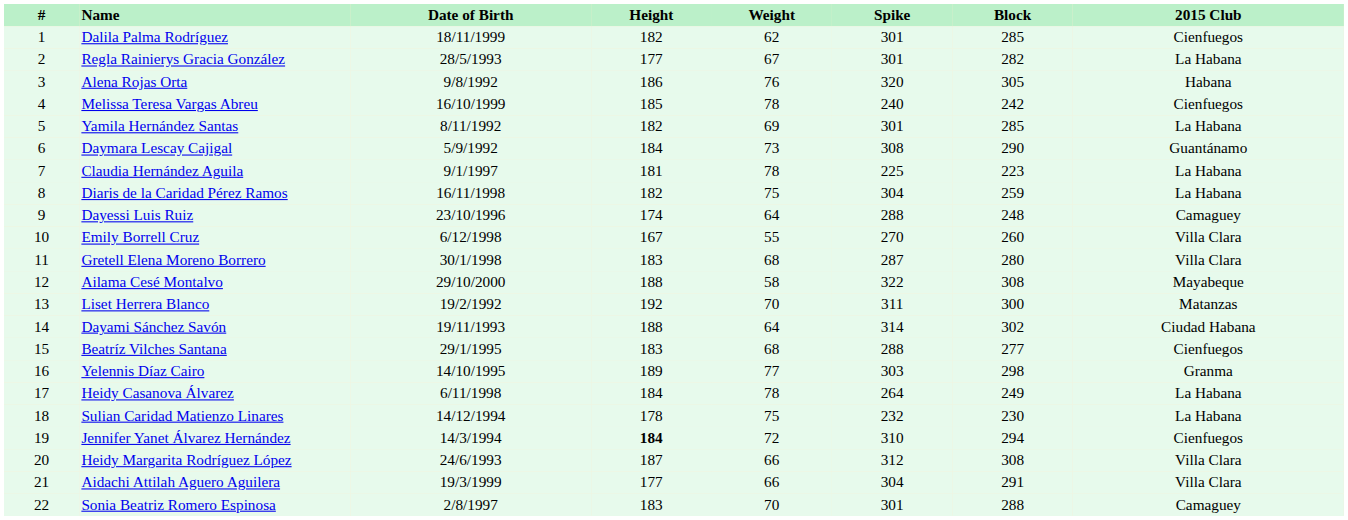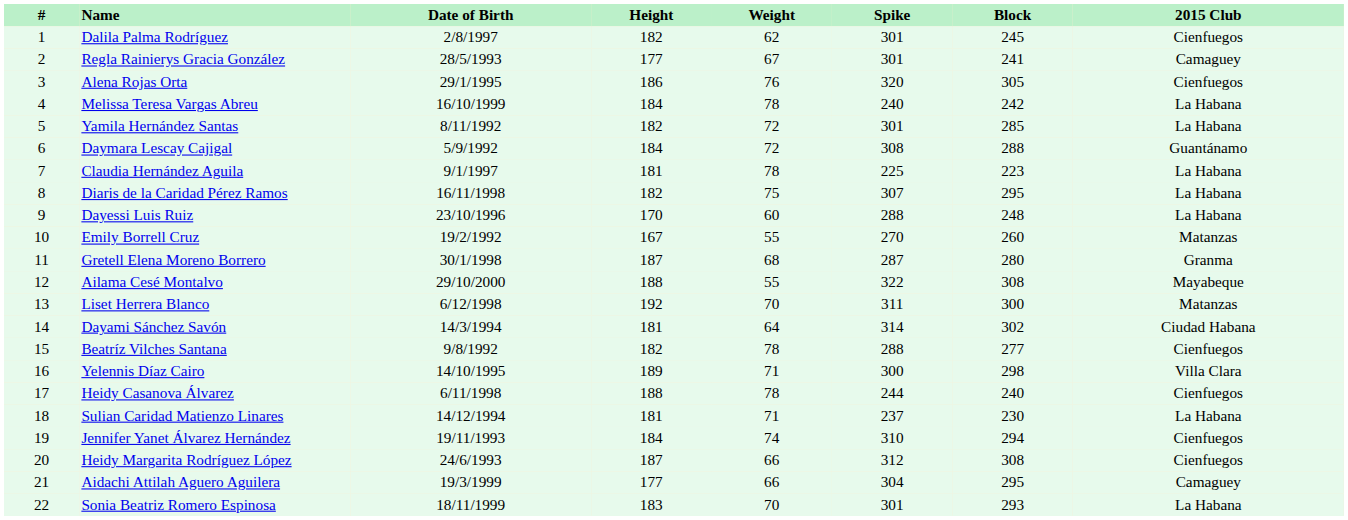 <table border=0 cellpadding=2 cellspacing=0  |- bgcolor=#FFECCE style="text-align:center; font-size:90%;" width=100%>
 <tr bgcolor=#BBF0C9>
 <th width=5%>#</th>
 <th width=18% align=left>Name</th>
 <th width=16%>Date of Birth</th>
 <th width=8%>Height</th>
 <th width=8%>Weight</th>
 <th width=8%>Spike</th>
 <th width=8%>Block</th>
 <th width=18%>2015 Club</th>
 </tr>
 <tr bgcolor=#E7FAEC>
 <td>1</td>
 <td align=left><a href='#'>Dalila Palma Rodríguez</a></td>
-<td>18/11/1999</td>
+<td>2/8/1997</td>
 <td>182</td>
 <td>62</td>
 <td>301</td>
-<td>285</td>
+<td>245</td>
 <td>Cienfuegos</td>
 </tr>
 <tr bgcolor=#E7FAEC>
 <td>2</td>
 <td align=left><a href='#'>Regla Rainierys Gracia González</a></td>
 <td>28/5/1993</td>
 <td>177</td>
 <td>67</td>
 <td>301</td>
-<td>282</td>
-<td>La Habana</td>
+<td>241</td>
+<td>Camaguey</td>
 </tr>
 <tr bgcolor=#E7FAEC>
 <td>3</td>
 <td align=left><a href='#'>Alena Rojas Orta</a></td>
-<td>9/8/1992</td>
+<td>29/1/1995</td>
 <td>186</td>
 <td>76</td>
 <td>320</td>
 <td>305</td>
-<td>Habana</td>
+<td>Cienfuegos</td>
 </tr>
 <tr bgcolor=#E7FAEC>
 <td>4</td>
 <td align=left><a href='#'>Melissa Teresa Vargas Abreu</a></td>
 <td>16/10/1999</td>
-<td>185</td>
+<td>184</td>
 <td>78</td>
 <td>240</td>
 <td>242</td>
-<td>Cienfuegos</td>
+<td>La Habana</td>
 </tr>
 <tr bgcolor=#E7FAEC>
 <td>5</td>
 <td align=left><a href='#'>Yamila Hernández Santas</a></td>
 <td>8/11/1992</td>
 <td>182</td>
-<td>69</td>
+<td>72</td>
 <td>301</td>
 <td>285</td>
 <td>La Habana</td>
 </tr>
 <tr bgcolor=#E7FAEC>
 <td>6</td>
 <td align=left><a href='#'>Daymara Lescay Cajigal</a></td>
 <td>5/9/1992</td>
 <td>184</td>
-<td>73</td>
+<td>72</td>
 <td>308</td>
-<td>290</td>
+<td>288</td>
 <td>Guantánamo</td>
 </tr>
 <tr bgcolor=#E7FAEC>
 <td>7</td>
 <td align=left><a href='#'>Claudia Hernández Aguila</a></td>
 <td>9/1/1997</td>
 <td>181</td>
 <td>78</td>
 <td>225</td>
 <td>223</td>
 <td>La Habana</td>
 </tr>
 <tr bgcolor=#E7FAEC>
 <td>8</td>
 <td align=left><a href='#'>Diaris de la Caridad Pérez Ramos</a></td>
 <td>16/11/1998</td>
 <td>182</td>
 <td>75</td>
-<td>304</td>
-<td>259</td>
+<td>307</td>
+<td>295</td>
 <td>La Habana</td>
 </tr>
 <tr bgcolor=#E7FAEC>
 <td>9</td>
 <td align=left><a href='#'>Dayessi Luis Ruiz</a></td>
 <td>23/10/1996</td>
-<td>174</td>
-<td>64</td>
+<td>170</td>
+<td>60</td>
 <td>288</td>
 <td>248</td>
-<td>Camaguey</td>
+<td>La Habana</td>
 </tr>
 <tr bgcolor=#E7FAEC>
 <td>10</td>
 <td align=left><a href='#'>Emily Borrell Cruz</a></td>
-<td>6/12/1998</td>
+<td>19/2/1992</td>
 <td>167</td>
 <td>55</td>
 <td>270</td>
 <td>260</td>
-<td>Villa Clara</td>
+<td>Matanzas</td>
 </tr>
 <tr bgcolor=#E7FAEC>
 <td>11</td>
 <td align=left><a href='#'>Gretell Elena Moreno Borrero</a></td>
 <td>30/1/1998</td>
-<td>183</td>
+<td>187</td>
 <td>68</td>
 <td>287</td>
 <td>280</td>
-<td>Villa Clara</td>
+<td>Granma</td>
 </tr>
 <tr bgcolor=#E7FAEC>
 <td>12</td>
 <td align=left><a href='#'>Ailama Cesé Montalvo</a></td>
 <td>29/10/2000</td>
 <td>188</td>
-<td>58</td>
+<td>55</td>
 <td>322</td>
 <td>308</td>
 <td>Mayabeque</td>
 </tr>
 <tr bgcolor=#E7FAEC>
 <td>13</td>
 <td align=left><a href='#'>Liset Herrera Blanco</a></td>
-<td>19/2/1992</td>
+<td>6/12/1998</td>
 <td>192</td>
 <td>70</td>
 <td>311</td>
 <td>300</td>
 <td>Matanzas</td>
 </tr>
 <tr bgcolor=#E7FAEC>
 <td>14</td>
 <td align=left><a href='#'>Dayami Sánchez Savón</a></td>
-<td>19/11/1993</td>
-<td>188</td>
+<td>14/3/1994</td>
+<td>181</td>
 <td>64</td>
 <td>314</td>
 <td>302</td>
 <td>Ciudad Habana</td>
 </tr>
 <tr bgcolor=#E7FAEC>
 <td>15</td>
 <td align=left><a href='#'>Beatríz Vilches Santana</a></td>
-<td>29/1/1995</td>
-<td>183</td>
-<td>68</td>
+<td>9/8/1992</td>
+<td>182</td>
+<td>78</td>
 <td>288</td>
 <td>277</td>
 <td>Cienfuegos</td>
 </tr>
 <tr bgcolor=#E7FAEC>
 <td>16</td>
 <td align=left><a href='#'>Yelennis Díaz Cairo</a></td>
 <td>14/10/1995</td>
 <td>189</td>
-<td>77</td>
-<td>303</td>
+<td>71</td>
+<td>300</td>
 <td>298</td>
-<td>Granma</td>
+<td>Villa Clara</td>
 </tr>
 <tr bgcolor=#E7FAEC>
 <td>17</td>
 <td align=left><a href='#'>Heidy Casanova Álvarez</a></td>
 <td>6/11/1998</td>
-<td>184</td>
+<td>188</td>
 <td>78</td>
-<td>264</td>
-<td>249</td>
-<td>La Habana</td>
+<td>244</td>
+<td>240</td>
+<td>Cienfuegos</td>
 </tr>
 <tr bgcolor=#E7FAEC>
 <td>18</td>
 <td align=left><a href='#'>Sulian Caridad Matienzo Linares</a></td>
 <td>14/12/1994</td>
-<td>178</td>
-<td>75</td>
-<td>232</td>
+<td>181</td>
+<td>71</td>
+<td>237</td>
 <td>230</td>
 <td>La Habana</td>
 </tr>
 <tr bgcolor=#E7FAEC>
 <td>19</td>
 <td align=left><a href='#'>Jennifer Yanet Álvarez Hernández</a></td>
-<td>14/3/1994</td>
-<td><strong>184</strong></td>
-<td>72</td>
+<td>19/11/1993</td>
+<td>184</td>
+<td>74</td>
 <td>310</td>
 <td>294</td>
 <td>Cienfuegos</td>
 </tr>
 <tr bgcolor=#E7FAEC>
 <td>20</td>
 <td align=left><a href='#'>Heidy Margarita Rodríguez López</a></td>
 <td>24/6/1993</td>
 <td>187</td>
 <td>66</td>
 <td>312</td>
 <td>308</td>
-<td>Villa Clara</td>
+<td>Cienfuegos</td>
 </tr>
 <tr bgcolor=#E7FAEC>
 <td>21</td>
 <td align=left><a href='#'>Aidachi Attilah Aguero Aguilera</a></td>
 <td>19/3/1999</td>
 <td>177</td>
 <td>66</td>
 <td>304</td>
-<td>291</td>
-<td>Villa Clara</td>
+<td>295</td>
+<td>Camaguey</td>
 </tr>
 <tr bgcolor=#E7FAEC>
 <td>22</td>
 <td align=left><a href='#'>Sonia Beatriz Romero Espinosa</a></td>
-<td>2/8/1997</td>
+<td>18/11/1999</td>
 <td>183</td>
 <td>70</td>
 <td>301</td>
-<td>288</td>
-<td>Camaguey</td>
+<td>293</td>
+<td>La Habana</td>
 </tr>
 <tr>
 </tr>
 </table>
